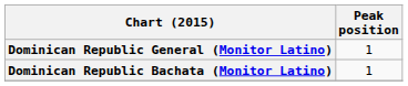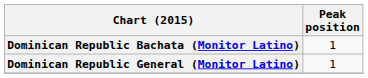 <table class="wikitable sortable plainrowheaders" style="text-align:center;">
 <tr>
 <th scope="col">Chart (2015)</th>
 <th scope="col">Peak<br>position</th>
 </tr>
 <tr>
-<th scope="row">Dominican Republic General (<a href='#'>Monitor Latino</a>)</th>
+<th scope="row">Dominican Republic Bachata (<a href='#'>Monitor Latino</a>)</th>
 <td>1</td>
 </tr>
 <tr>
-<th scope="row">Dominican Republic Bachata (<a href='#'>Monitor Latino</a>)</th>
+<th scope="row">Dominican Republic General (<a href='#'>Monitor Latino</a>)</th>
 <td>1</td>
 </tr>
 <tr>
 </tr>
 <tr>
 </tr>
 <tr>
 </tr>
 </table>
